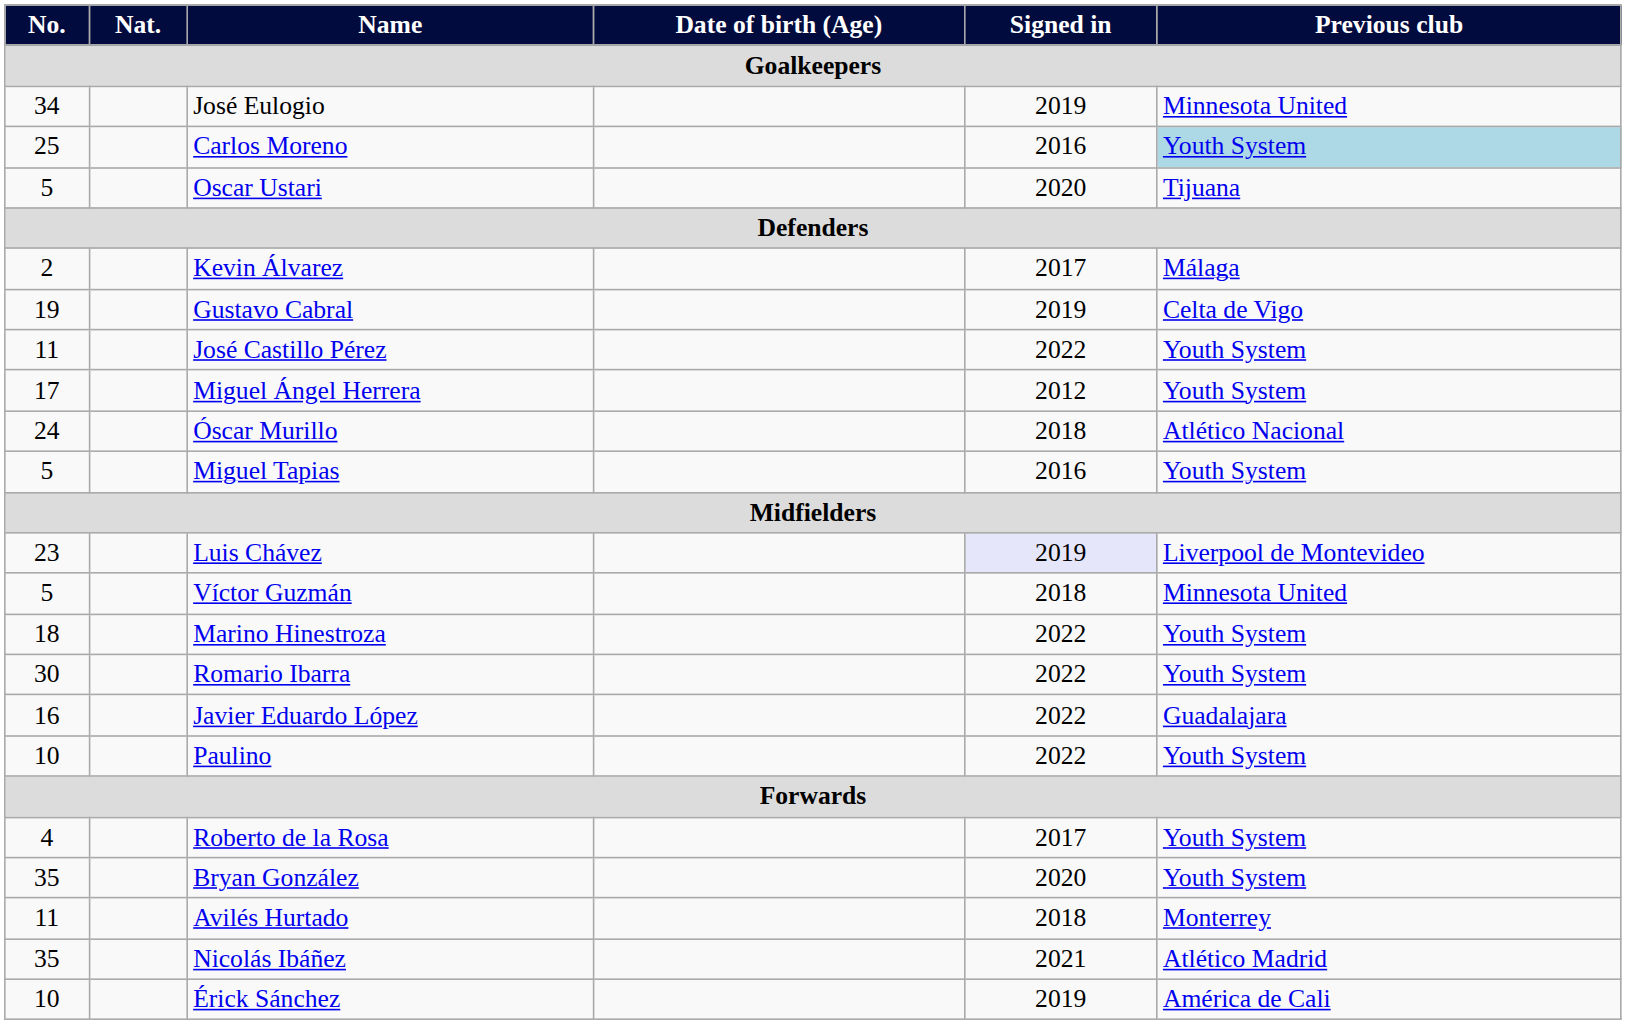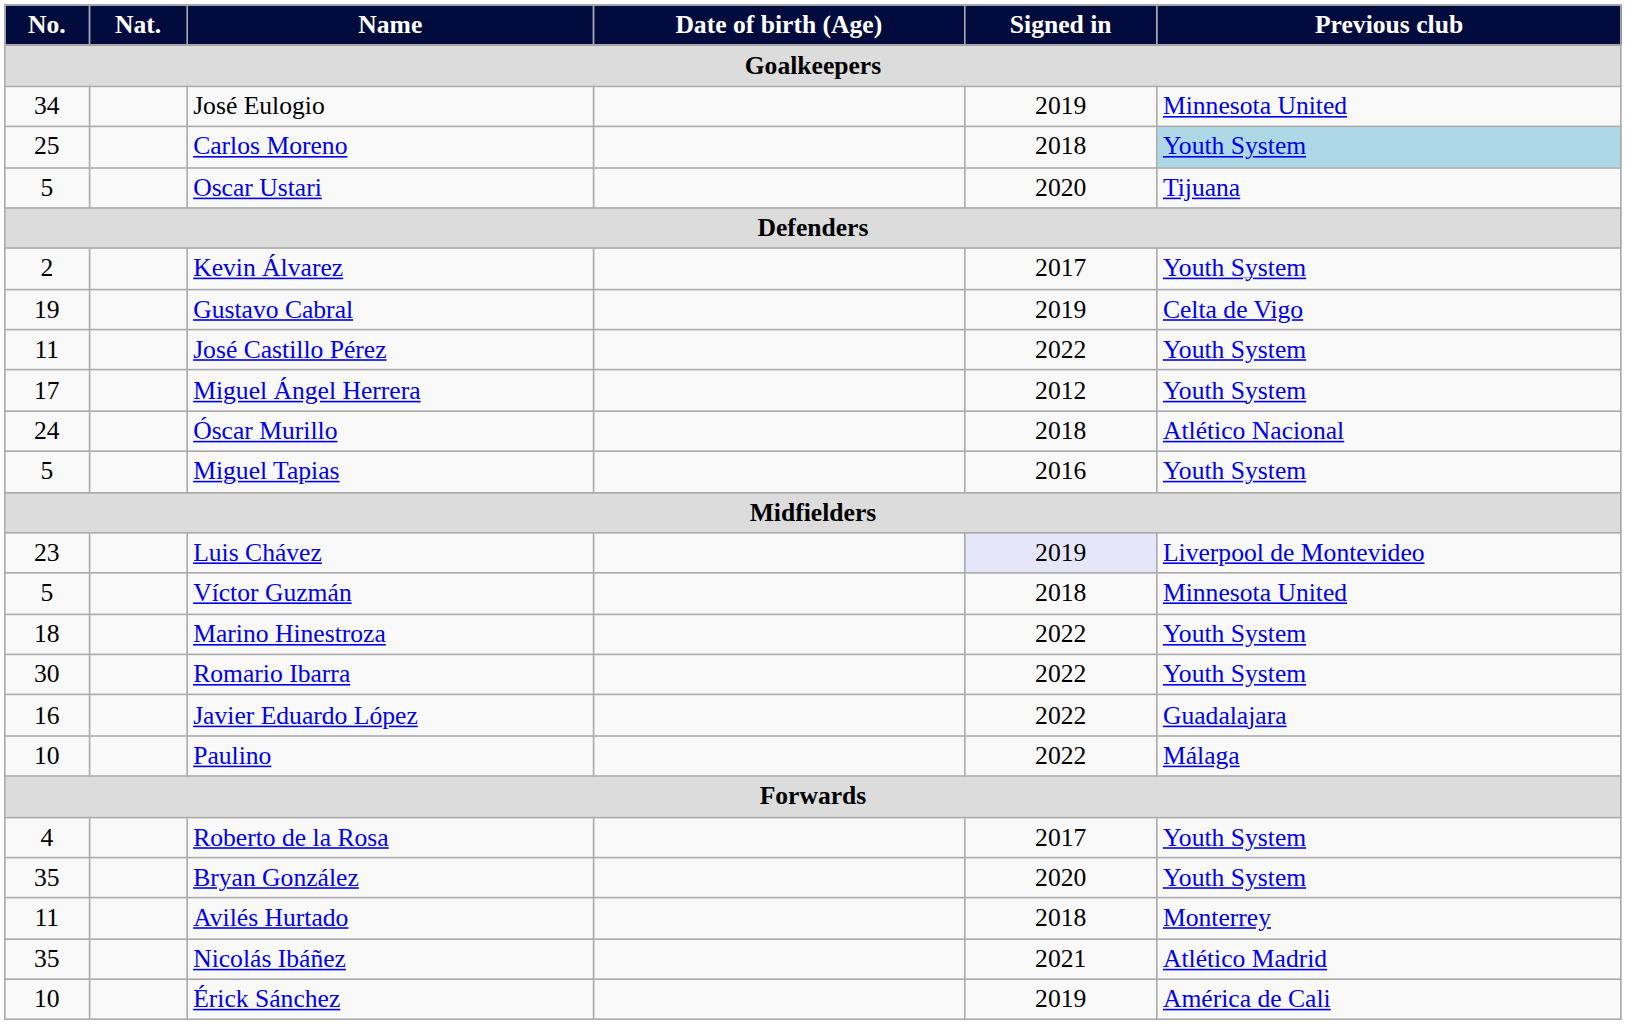 <table class="wikitable" style="text-align:center; font-size:100%;width:80%;">
 <tr>
 <th style="background:#020B3E; color:white; text-align:center;">No.</th>
 <th style="background:#020B3E; color:white; text-align:center;">Nat.</th>
 <th style="background:#020B3E; color:white; text-align:center;">Name</th>
 <th style="background:#020B3E; color:white; text-align:center;">Date of birth (Age)</th>
 <th style="background:#020B3E; color:white; text-align:center;">Signed in</th>
 <th style="background:#020B3E; color:white; text-align:center;">Previous club</th>
 </tr>
 <tr>
 <th colspan=11 style="background:#dcdcdc; text-align:center;">Goalkeepers</th>
 </tr>
 <tr>
 <td>34</td>
 <td></td>
 <td align=left>José Eulogio</td>
 <td></td>
 <td>2019</td>
 <td align=left> <a href='#'>Minnesota United</a></td>
 </tr>
 <tr>
 <td>25</td>
 <td></td>
 <td align=left><a href='#'>Carlos Moreno</a></td>
 <td></td>
-<td>2016</td>
+<td>2018</td>
 <td align=left style="background: lightblue;"> <a href='#'>Youth System</a></td>
 </tr>
 <tr>
 <td>5</td>
 <td></td>
 <td align=left><a href='#'>Oscar Ustari</a></td>
 <td></td>
 <td>2020</td>
 <td align=left> <a href='#'>Tijuana</a></td>
 </tr>
 <tr>
 <th colspan="7" style="background:#dcdcdc; text-align:center">Defenders</th>
 </tr>
 <tr>
 <td>2</td>
 <td></td>
 <td align=left><a href='#'>Kevin Álvarez</a></td>
 <td></td>
 <td>2017</td>
-<td align=left> <a href='#'>Málaga</a></td>
+<td align=left> <a href='#'>Youth System</a></td>
 </tr>
 <tr>
 <td>19</td>
 <td></td>
 <td align=left><a href='#'>Gustavo Cabral</a></td>
 <td></td>
 <td>2019</td>
 <td align=left> <a href='#'>Celta de Vigo</a></td>
 </tr>
 <tr>
 <td>11</td>
 <td></td>
 <td align=left><a href='#'>José Castillo Pérez</a></td>
 <td></td>
 <td>2022</td>
 <td align=left> <a href='#'>Youth System</a></td>
 </tr>
 <tr>
 <td>17</td>
 <td></td>
 <td align=left><a href='#'>Miguel Ángel Herrera</a></td>
 <td></td>
 <td>2012</td>
 <td align=left> <a href='#'>Youth System</a></td>
 </tr>
 <tr>
 <td>24</td>
 <td></td>
 <td align=left><a href='#'>Óscar Murillo</a></td>
 <td></td>
 <td>2018</td>
 <td align=left> <a href='#'>Atlético Nacional</a></td>
 </tr>
 <tr>
 <td>5</td>
 <td></td>
 <td align=left><a href='#'>Miguel Tapias</a></td>
 <td></td>
 <td>2016</td>
 <td align=left> <a href='#'>Youth System</a></td>
 </tr>
 <tr>
 <th colspan="7" style="background:#dcdcdc; text-align:center">Midfielders</th>
 </tr>
 <tr>
 <td>23</td>
 <td></td>
 <td align=left><a href='#'>Luis Chávez</a></td>
 <td></td>
 <td style="background: lavender;">2019</td>
 <td align=left> <a href='#'>Liverpool de Montevideo</a></td>
 </tr>
 <tr>
 <td>5</td>
 <td></td>
 <td align=left><a href='#'>Víctor Guzmán</a></td>
 <td></td>
 <td>2018</td>
 <td align=left> <a href='#'>Minnesota United</a></td>
 </tr>
 <tr>
 <td>18</td>
 <td></td>
 <td align=left><a href='#'>Marino Hinestroza</a></td>
 <td></td>
 <td>2022</td>
 <td align=left> <a href='#'>Youth System</a></td>
 </tr>
 <tr>
 <td>30</td>
 <td></td>
 <td align=left><a href='#'>Romario Ibarra</a></td>
 <td></td>
 <td>2022</td>
 <td align=left> <a href='#'>Youth System</a></td>
 </tr>
 <tr>
 <td>16</td>
 <td></td>
 <td align=left><a href='#'>Javier Eduardo López</a></td>
 <td></td>
 <td>2022</td>
 <td align=left> <a href='#'>Guadalajara</a></td>
 </tr>
 <tr>
 <td>10</td>
 <td></td>
 <td align=left><a href='#'>Paulino</a></td>
 <td></td>
 <td>2022</td>
-<td align=left> <a href='#'>Youth System</a></td>
+<td align=left> <a href='#'>Málaga</a></td>
 </tr>
 <tr>
 <th colspan="7" style="background:#dcdcdc; text-align:center">Forwards</th>
 </tr>
 <tr>
 <td>4</td>
 <td></td>
 <td align=left><a href='#'>Roberto de la Rosa</a></td>
 <td></td>
 <td>2017</td>
 <td align=left> <a href='#'>Youth System</a></td>
 </tr>
 <tr>
 <td>35</td>
 <td></td>
 <td align=left><a href='#'>Bryan González</a></td>
 <td></td>
 <td>2020</td>
 <td align=left> <a href='#'>Youth System</a></td>
 </tr>
 <tr>
 <td>11</td>
 <td></td>
 <td align=left><a href='#'>Avilés Hurtado</a></td>
 <td></td>
 <td>2018</td>
 <td align=left> <a href='#'>Monterrey</a></td>
 </tr>
 <tr>
 <td>35</td>
 <td></td>
 <td align=left><a href='#'>Nicolás Ibáñez</a></td>
 <td></td>
 <td>2021</td>
 <td align=left> <a href='#'>Atlético Madrid</a></td>
 </tr>
 <tr>
 <td>10</td>
 <td></td>
 <td align=left><a href='#'>Érick Sánchez</a></td>
 <td></td>
 <td>2019</td>
 <td align=left> <a href='#'>América de Cali</a></td>
 </tr>
 </table>
